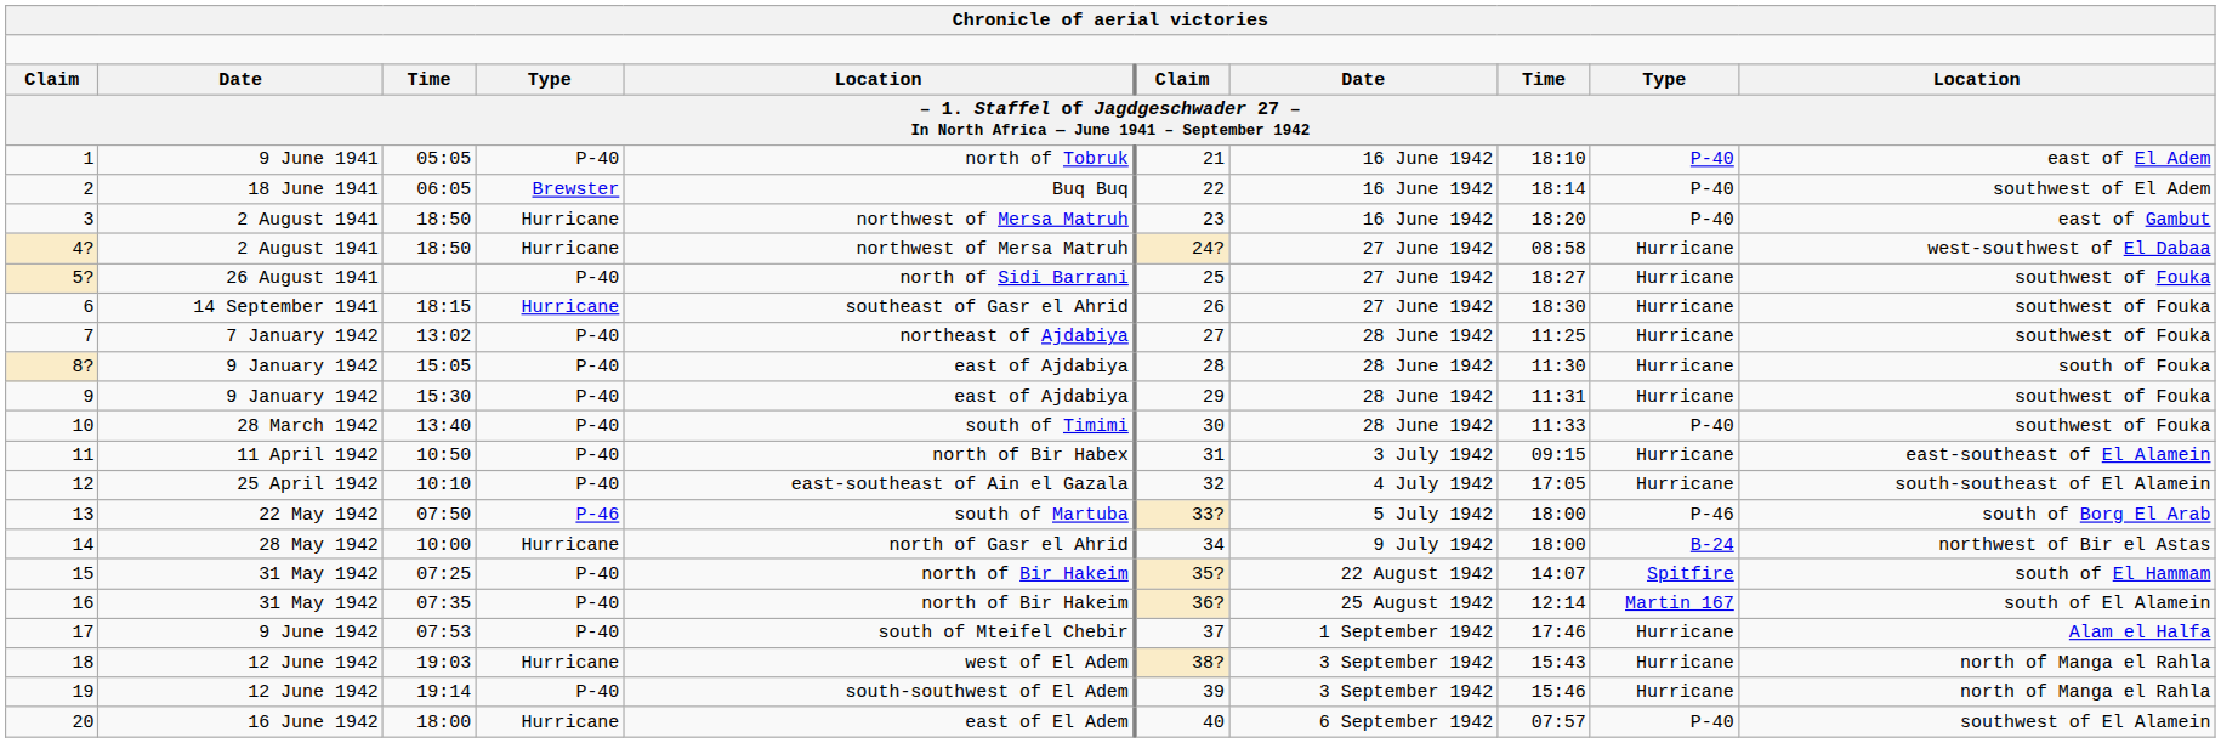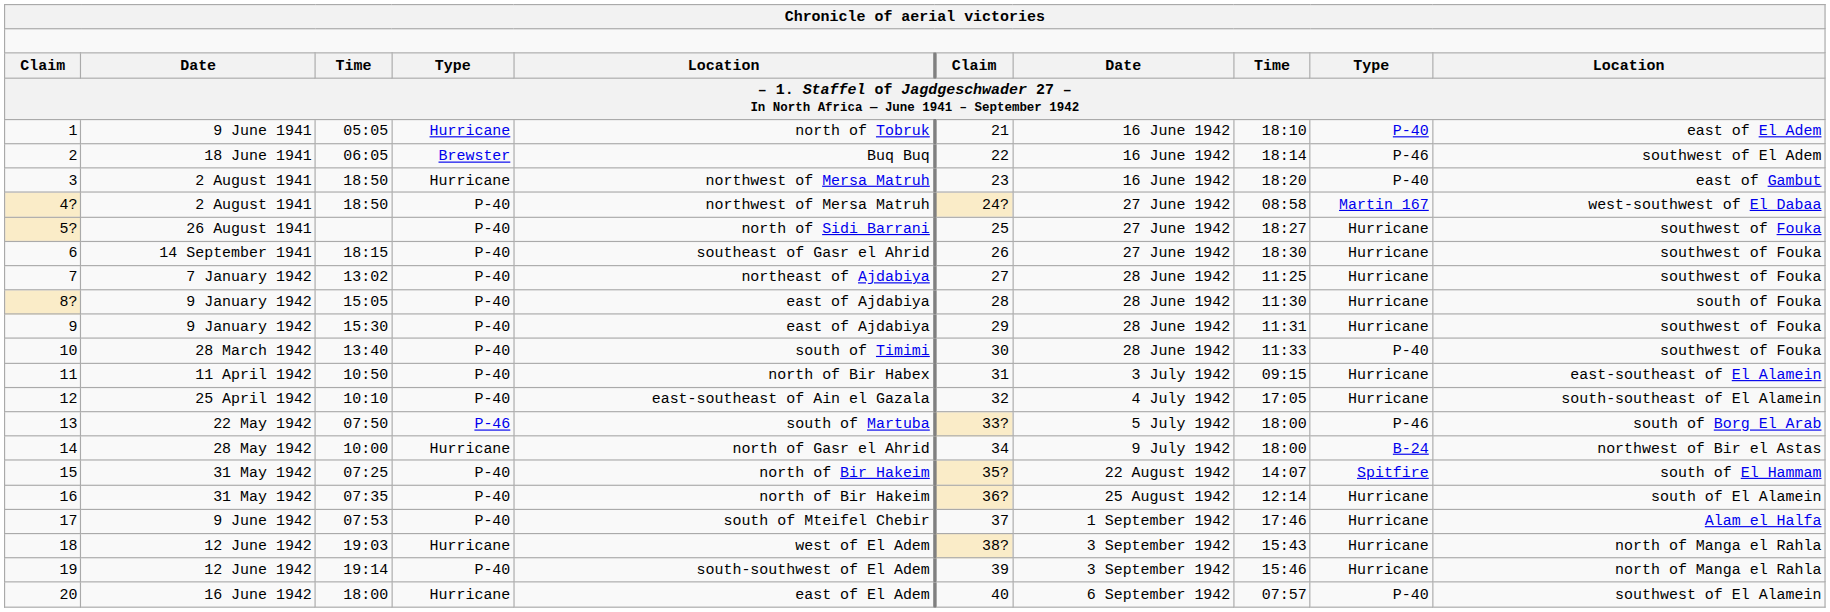 <table class="wikitable plainrowheaders collapsible" style="margin-left: auto; margin-right: auto; border: none; text-align:right; width: 100%;">
 <tr>
 <th colspan="10">Chronicle of aerial victories</th>
 </tr>
 <tr>
 <td colspan="12" style="text-align: left;"><br></td>
 </tr>
 <tr>
 <th scope="col">Claim</th>
 <th scope="col">Date</th>
 <th scope="col">Time</th>
 <th scope="col" width="100px">Type</th>
 <th scope="col">Location</th>
 <th scope="col" style="border-left: 3px solid grey;">Claim</th>
 <th scope="col">Date</th>
 <th scope="col">Time</th>
 <th scope="col" width="100px">Type</th>
 <th scope="col">Location</th>
 </tr>
 <tr>
 <th colspan="10">– 1. <em>Staffel</em> of <em>Jagdgeschwader</em> 27 –<br><small>In North Africa — June 1941 – September 1942</small></th>
 </tr>
 <tr>
 <td>1</td>
 <td>9 June 1941</td>
 <td>05:05</td>
-<td>P-40</td>
+<td><a href='#'>Hurricane</a></td>
 <td>north of <a href='#'>Tobruk</a></td>
 <td style="border-left: 3px solid grey;">21</td>
 <td>16 June 1942</td>
 <td>18:10</td>
 <td><a href='#'>P-40</a></td>
 <td>east of <a href='#'>El Adem</a></td>
 </tr>
 <tr>
 <td>2</td>
 <td>18 June 1941</td>
 <td>06:05</td>
 <td><a href='#'>Brewster</a></td>
 <td>Buq Buq</td>
 <td style="border-left: 3px solid grey;">22</td>
 <td>16 June 1942</td>
 <td>18:14</td>
-<td>P-40</td>
+<td>P-46</td>
 <td>southwest of El Adem</td>
 </tr>
 <tr>
 <td>3</td>
 <td>2 August 1941</td>
 <td>18:50</td>
 <td>Hurricane</td>
 <td> northwest of <a href='#'>Mersa Matruh</a></td>
 <td style="border-left: 3px solid grey;">23</td>
 <td>16 June 1942</td>
 <td>18:20</td>
 <td>P-40</td>
 <td>east of <a href='#'>Gambut</a></td>
 </tr>
 <tr>
 <td style="background:#faecc8">4?</td>
 <td>2 August 1941</td>
 <td>18:50</td>
-<td>Hurricane</td>
+<td>P-40</td>
 <td> northwest of Mersa Matruh</td>
 <td style="border-left: 3px solid grey; background:#faecc8">24?</td>
 <td>27 June 1942</td>
 <td>08:58</td>
-<td>Hurricane</td>
+<td><a href='#'>Martin 167</a></td>
 <td>west-southwest of <a href='#'>El Dabaa</a></td>
 </tr>
 <tr>
 <td style="background:#faecc8">5?</td>
 <td>26 August 1941</td>
 <td></td>
 <td>P-40</td>
 <td>north of <a href='#'>Sidi Barrani</a></td>
 <td style="border-left: 3px solid grey;">25</td>
 <td>27 June 1942</td>
 <td>18:27</td>
 <td>Hurricane</td>
 <td>southwest of <a href='#'>Fouka</a></td>
 </tr>
 <tr>
 <td>6</td>
 <td>14 September 1941</td>
 <td>18:15</td>
-<td><a href='#'>Hurricane</a></td>
+<td>P-40</td>
 <td>southeast of Gasr el Ahrid</td>
 <td style="border-left: 3px solid grey;">26</td>
 <td>27 June 1942</td>
 <td>18:30</td>
 <td>Hurricane</td>
 <td>southwest of Fouka</td>
 </tr>
 <tr>
 <td>7</td>
 <td>7 January 1942</td>
 <td>13:02</td>
 <td>P-40</td>
 <td>northeast of <a href='#'>Ajdabiya</a></td>
 <td style="border-left: 3px solid grey;">27</td>
 <td>28 June 1942</td>
 <td>11:25</td>
 <td>Hurricane</td>
 <td>southwest of Fouka</td>
 </tr>
 <tr>
 <td style="background:#faecc8">8?</td>
 <td>9 January 1942</td>
 <td>15:05</td>
 <td>P-40</td>
 <td>east of Ajdabiya</td>
 <td style="border-left: 3px solid grey;">28</td>
 <td>28 June 1942</td>
 <td>11:30</td>
 <td>Hurricane</td>
 <td>south of Fouka</td>
 </tr>
 <tr>
 <td>9</td>
 <td>9 January 1942</td>
 <td>15:30</td>
 <td>P-40</td>
 <td>east of Ajdabiya</td>
 <td style="border-left: 3px solid grey;">29</td>
 <td>28 June 1942</td>
 <td>11:31</td>
 <td>Hurricane</td>
 <td>southwest of Fouka</td>
 </tr>
 <tr>
 <td>10</td>
 <td>28 March 1942</td>
 <td>13:40</td>
 <td>P-40</td>
 <td>south of <a href='#'>Timimi</a></td>
 <td style="border-left: 3px solid grey;">30</td>
 <td>28 June 1942</td>
 <td>11:33</td>
 <td>P-40</td>
 <td>southwest of Fouka</td>
 </tr>
 <tr>
 <td>11</td>
 <td>11 April 1942</td>
 <td>10:50</td>
 <td>P-40</td>
 <td>north of Bir Habex</td>
 <td style="border-left: 3px solid grey;">31</td>
 <td>3 July 1942</td>
 <td>09:15</td>
 <td>Hurricane</td>
 <td>east-southeast of <a href='#'>El Alamein</a></td>
 </tr>
 <tr>
 <td>12</td>
 <td>25 April 1942</td>
 <td>10:10</td>
 <td>P-40</td>
 <td>east-southeast of Ain el Gazala</td>
 <td style="border-left: 3px solid grey;">32</td>
 <td>4 July 1942</td>
 <td>17:05</td>
 <td>Hurricane</td>
 <td> south-southeast of El Alamein</td>
 </tr>
 <tr>
 <td>13</td>
 <td>22 May 1942</td>
 <td>07:50</td>
 <td><a href='#'>P-46</a></td>
 <td> south of <a href='#'>Martuba</a></td>
 <td style="border-left: 3px solid grey; background:#faecc8">33?</td>
 <td>5 July 1942</td>
 <td>18:00</td>
 <td>P-46</td>
 <td> south of <a href='#'>Borg El Arab</a></td>
 </tr>
 <tr>
 <td>14</td>
 <td>28 May 1942</td>
 <td>10:00</td>
 <td>Hurricane</td>
 <td> north of Gasr el Ahrid</td>
 <td style="border-left: 3px solid grey;">34</td>
 <td>9 July 1942</td>
 <td>18:00</td>
 <td><a href='#'>B-24</a></td>
 <td> northwest of Bir el Astas</td>
 </tr>
 <tr>
 <td>15</td>
 <td>31 May 1942</td>
 <td>07:25</td>
 <td>P-40</td>
 <td>north of <a href='#'>Bir Hakeim</a></td>
 <td style="border-left: 3px solid grey; background:#faecc8">35?</td>
 <td>22 August 1942</td>
 <td>14:07</td>
 <td><a href='#'>Spitfire</a></td>
 <td> south of <a href='#'>El Hammam</a></td>
 </tr>
 <tr>
 <td>16</td>
 <td>31 May 1942</td>
 <td>07:35</td>
 <td>P-40</td>
 <td>north of Bir Hakeim</td>
 <td style="border-left: 3px solid grey; background:#faecc8">36?</td>
 <td>25 August 1942</td>
 <td>12:14</td>
-<td><a href='#'>Martin 167</a></td>
+<td>Hurricane</td>
 <td>south of El Alamein</td>
 </tr>
 <tr>
 <td>17</td>
 <td>9 June 1942</td>
 <td>07:53</td>
 <td>P-40</td>
 <td>south of Mteifel Chebir</td>
 <td style="border-left: 3px solid grey;">37</td>
 <td>1 September 1942</td>
 <td>17:46</td>
 <td>Hurricane</td>
 <td><a href='#'>Alam el Halfa</a></td>
 </tr>
 <tr>
 <td>18</td>
 <td>12 June 1942</td>
 <td>19:03</td>
 <td>Hurricane</td>
 <td>west of El Adem</td>
 <td style="border-left: 3px solid grey; background:#faecc8">38?</td>
 <td>3 September 1942</td>
 <td>15:43</td>
 <td>Hurricane</td>
 <td>north of Manga el Rahla</td>
 </tr>
 <tr>
 <td>19</td>
 <td>12 June 1942</td>
 <td>19:14</td>
 <td>P-40</td>
 <td>south-southwest of El Adem</td>
 <td style="border-left: 3px solid grey;">39</td>
 <td>3 September 1942</td>
 <td>15:46</td>
 <td>Hurricane</td>
 <td>north of Manga el Rahla</td>
 </tr>
 <tr>
 <td>20</td>
 <td>16 June 1942</td>
 <td>18:00</td>
 <td>Hurricane</td>
 <td>east of El Adem</td>
 <td style="border-left: 3px solid grey;">40</td>
 <td>6 September 1942</td>
 <td>07:57</td>
 <td>P-40</td>
 <td>southwest of El Alamein</td>
 </tr>
 </table>
